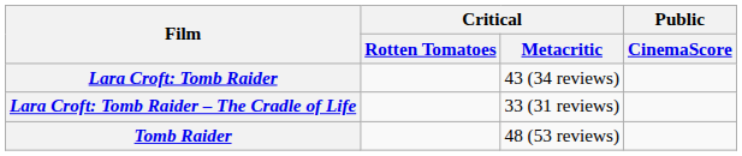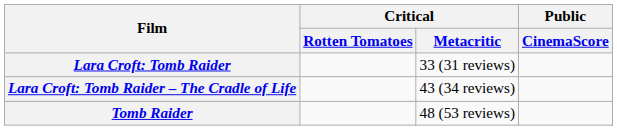 <table class="wikitable plainrowheaders sortable" style="text-align: center;">
 <tr>
 <th scope="col" rowspan="2">Film</th>
 <th scope="col" colspan="2">Critical</th>
 <th colspan="2" scope="col">Public</th>
 </tr>
 <tr>
 <th scope="col"><a href='#'>Rotten Tomatoes</a></th>
 <th scope="col"><a href='#'>Metacritic</a></th>
 <th scope="col"><a href='#'>CinemaScore</a></th>
 </tr>
 <tr>
 <th scope="row"><em><a href='#'>Lara Croft: Tomb Raider</a></em></th>
 <td></td>
-<td>43 (34 reviews)</td>
+<td>33 (31 reviews)</td>
 <td></td>
 </tr>
 <tr>
 <th scope="row"><em><a href='#'>Lara Croft: Tomb Raider – The Cradle of Life</a></em></th>
 <td></td>
-<td>33 (31 reviews)</td>
+<td>43 (34 reviews)</td>
 <td></td>
 </tr>
 <tr>
 <th scope="row"><em><a href='#'>Tomb Raider</a></em></th>
 <td></td>
 <td>48 (53 reviews)</td>
 <td></td>
 </tr>
 </table>
